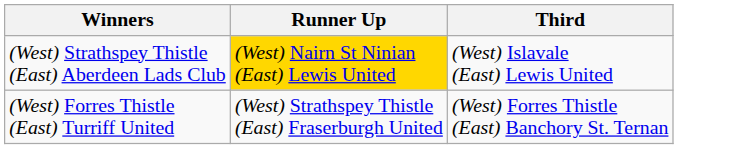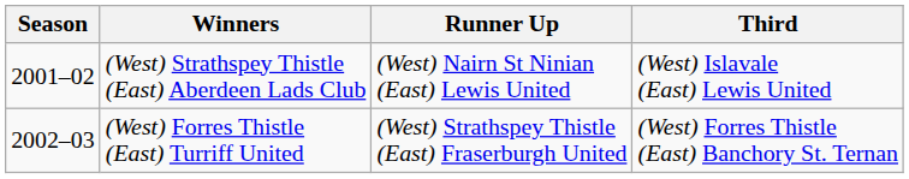 <table class="wikitable">
 <tr>
+<th>Season</th>
 <th>Winners</th>
 <th>Runner Up</th>
 <th>Third</th>
 </tr>
 <tr>
+<td style="text-align:left;">2001–02</td>
 <td><em>(West)</em> <a href='#'>Strathspey Thistle</a><br><em>(East)</em> <a href='#'>Aberdeen Lads Club</a></td>
-<td style="background: gold;"><em>(West)</em> <a href='#'>Nairn St Ninian</a><br><em>(East)</em> <a href='#'>Lewis United</a></td>
+<td><em>(West)</em> <a href='#'>Nairn St Ninian</a><br><em>(East)</em> <a href='#'>Lewis United</a></td>
 <td><em>(West)</em> <a href='#'>Islavale</a><br> <em>(East)</em> <a href='#'>Lewis United</a></td>
 </tr>
 <tr>
+<td style="text-align:left;">2002–03</td>
 <td><em>(West)</em> <a href='#'>Forres Thistle</a><br><em>(East)</em> <a href='#'>Turriff United</a></td>
 <td><em>(West)</em> <a href='#'>Strathspey Thistle</a><br><em>(East)</em> <a href='#'>Fraserburgh United</a></td>
 <td><em>(West)</em> <a href='#'>Forres Thistle</a><br><em>(East)</em> <a href='#'>Banchory St. Ternan</a></td>
 </tr>
 </table>
